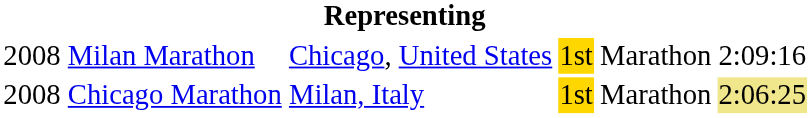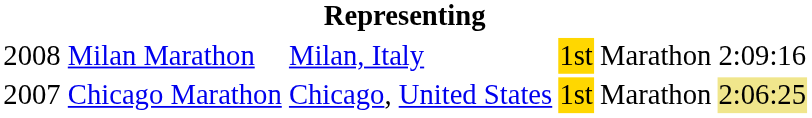 <table>
 <tr>
 <th colspan="6">Representing </th>
 </tr>
 <tr>
 <td>2008</td>
 <td><a href='#'>Milan Marathon</a></td>
-<td><a href='#'>Chicago</a>, <a href='#'>United States</a></td>
+<td><a href='#'>Milan, Italy</a></td>
 <td bgcolor="gold">1st</td>
 <td>Marathon</td>
 <td>2:09:16</td>
 </tr>
 <tr>
-<td>2008</td>
+<td>2007</td>
 <td><a href='#'>Chicago Marathon</a></td>
-<td><a href='#'>Milan, Italy</a></td>
+<td><a href='#'>Chicago</a>, <a href='#'>United States</a></td>
 <td bgcolor="gold">1st</td>
 <td>Marathon</td>
 <td style="background: khaki;">2:06:25</td>
 </tr>
 </table>
